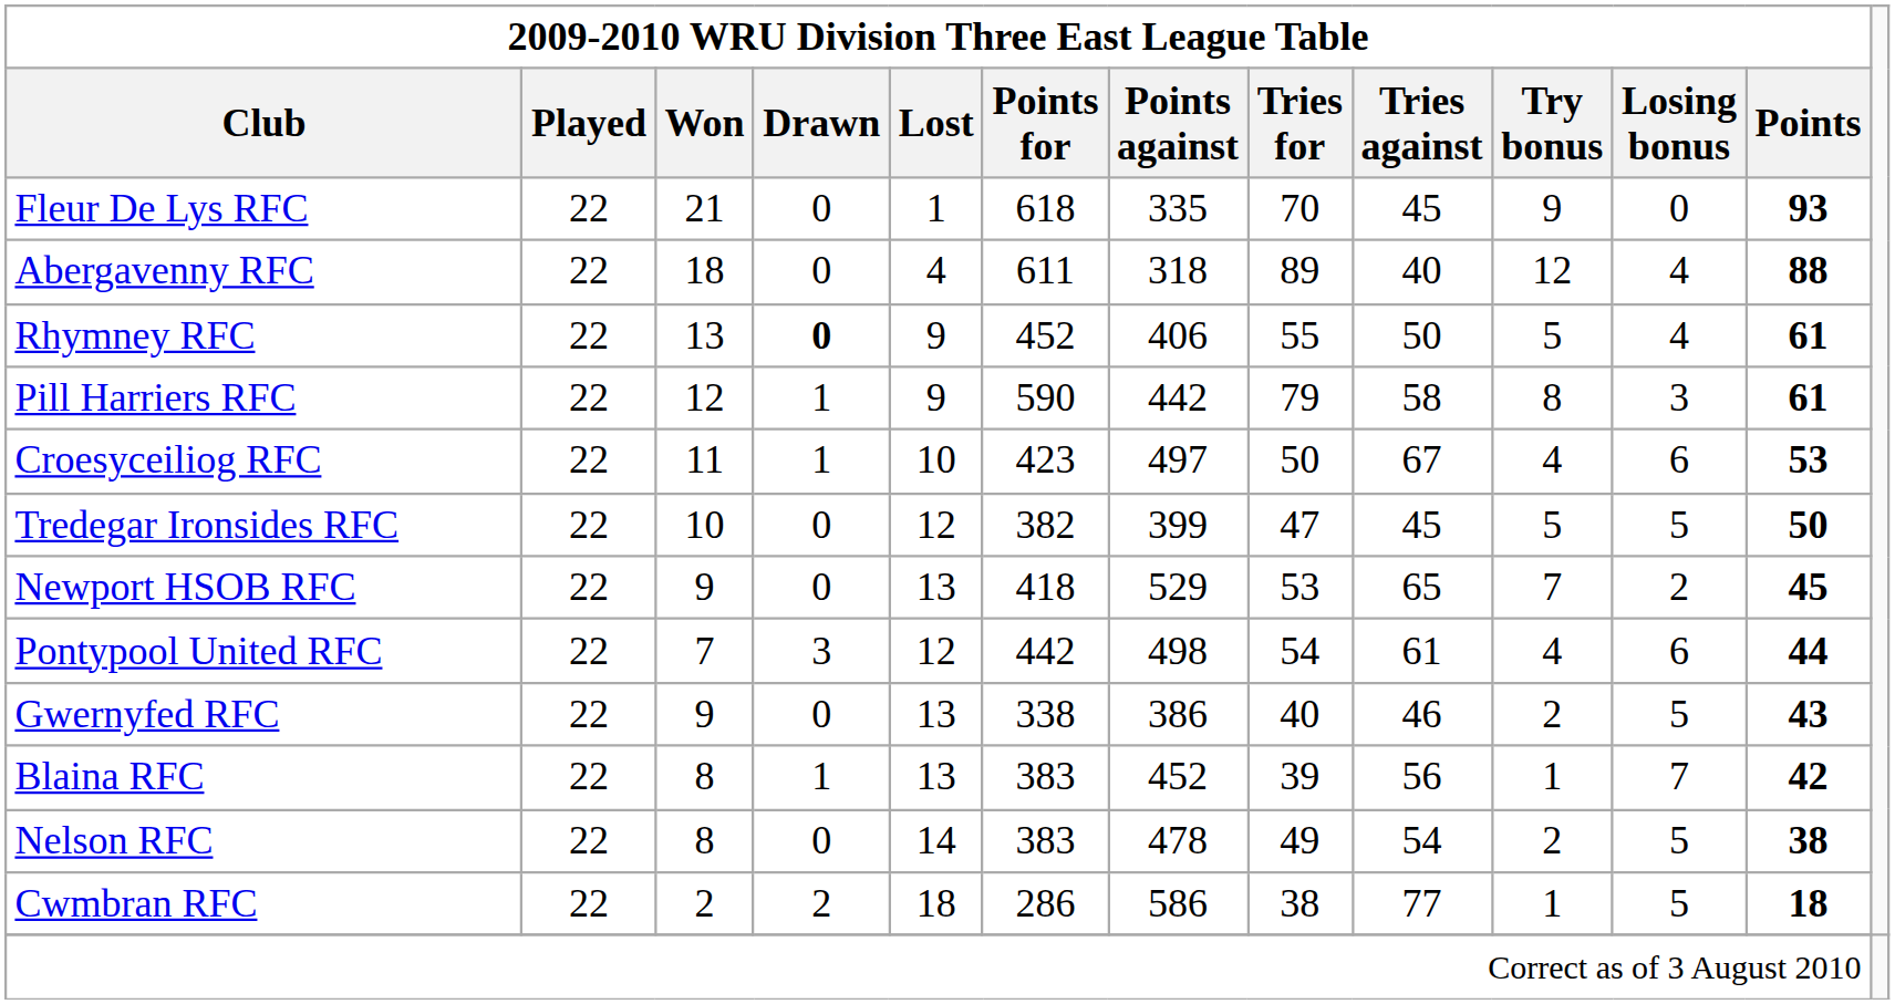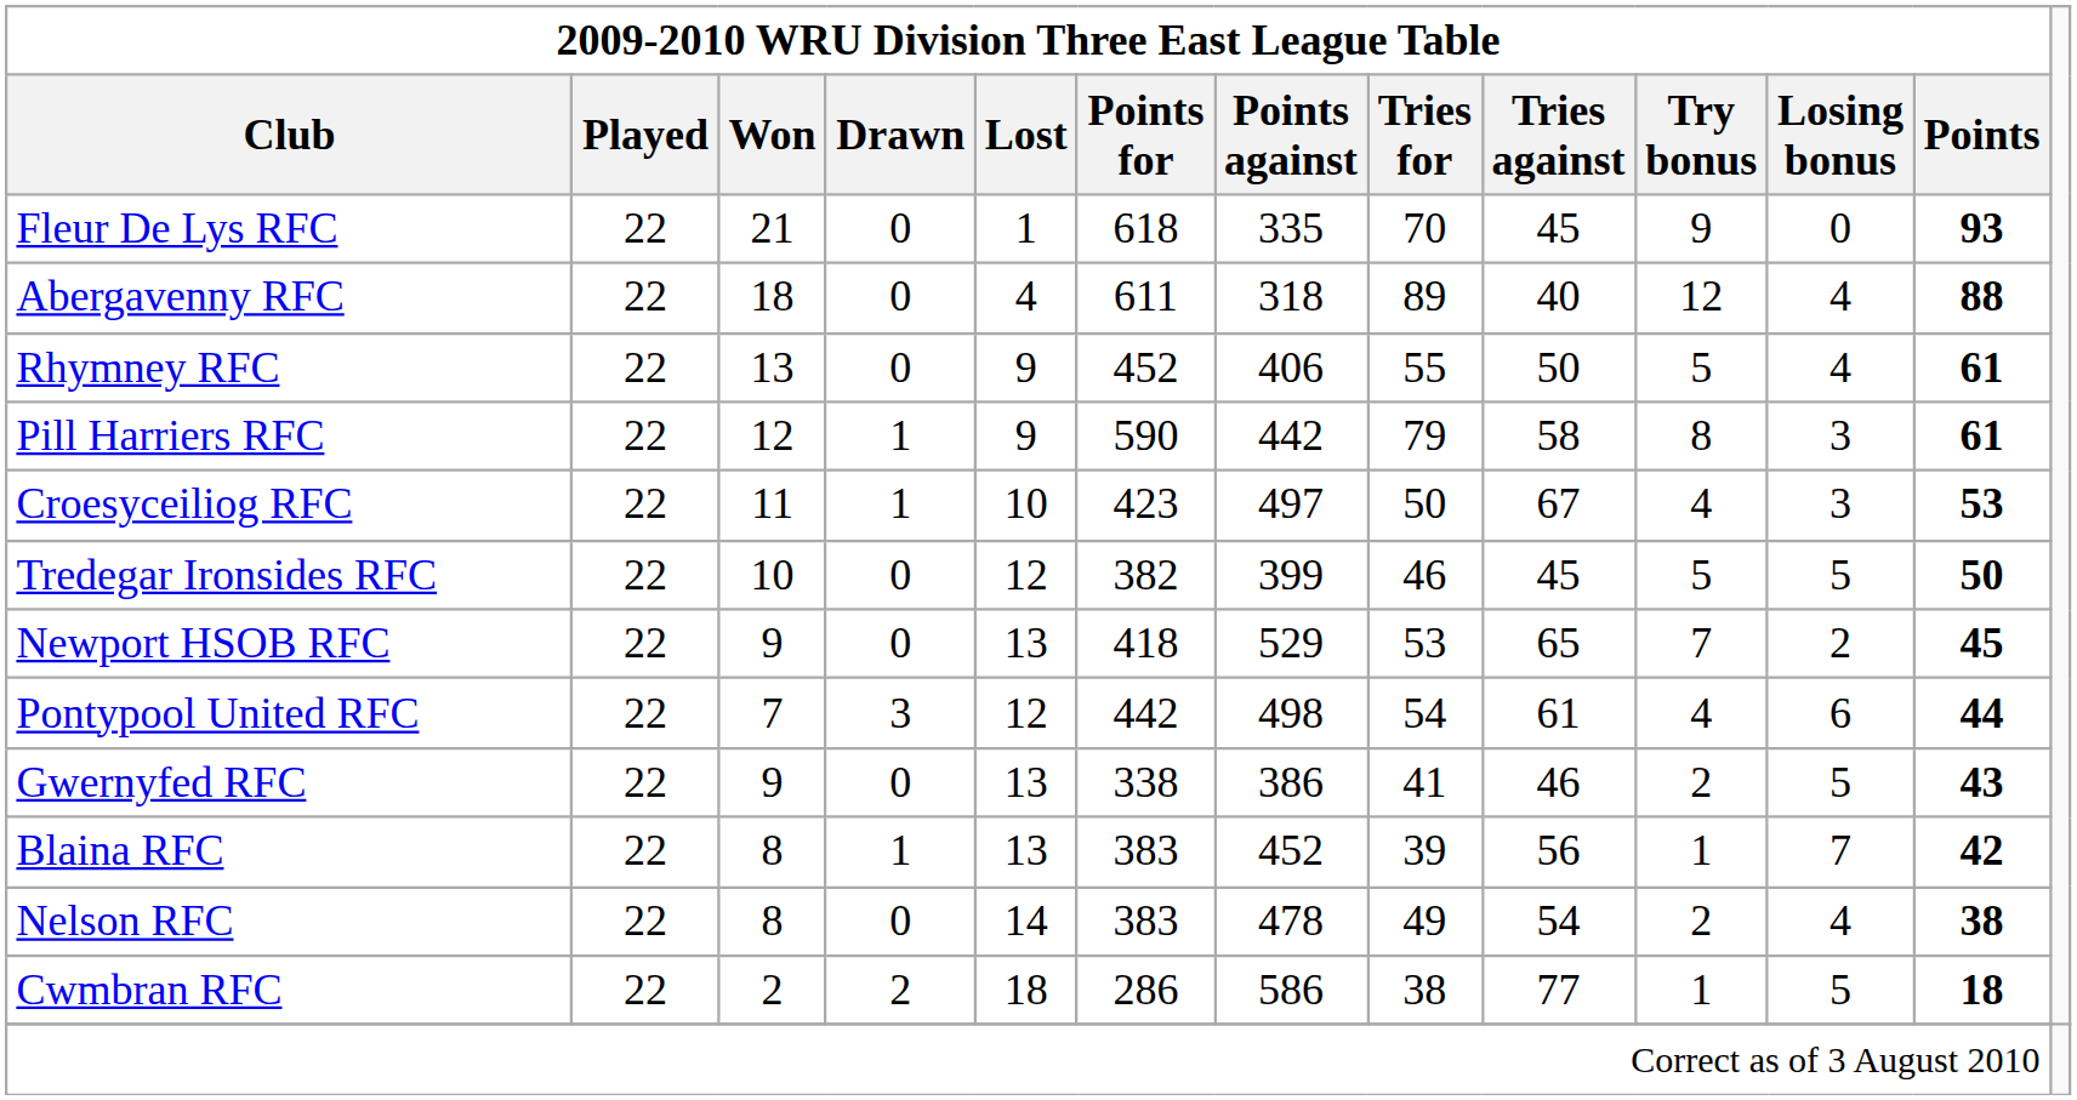 <table class="wikitable" style="float:left; margin-right:15px; text-align: center;">
 <tr>
 <td colspan="12" bgcolor="#FFFFFF" cellpadding="0" cellspacing="0"><strong>2009-2010 WRU Division Three East League Table</strong></td>
 </tr>
 <tr>
 <th bgcolor="#efefef" width="200">Club</th>
 <th bgcolor="#efefef" width="20">Played</th>
 <th bgcolor="#efefef" width="20">Won</th>
 <th bgcolor="#efefef" width="20">Drawn</th>
 <th bgcolor="#efefef" width="20">Lost</th>
 <th bgcolor="#efefef" width="20">Points for</th>
 <th bgcolor="#efefef" width="20">Points against</th>
 <th bgcolor="#efefef" width="20">Tries for</th>
 <th bgcolor="#efefef" width="20">Tries against</th>
 <th bgcolor="#efefef" width="20">Try bonus</th>
 <th bgcolor="#efefef" width="20">Losing bonus</th>
 <th bgcolor="#efefef" width="20">Points</th>
 </tr>
 <tr bgcolor=#ffffff align=center>
 <td align=left><a href='#'>Fleur De Lys RFC</a></td>
 <td>22</td>
 <td>21</td>
 <td>0</td>
 <td>1</td>
 <td>618</td>
 <td>335</td>
 <td>70</td>
 <td>45</td>
 <td>9</td>
 <td>0</td>
 <td><strong>93</strong></td>
 </tr>
 <tr bgcolor=#ffffff align=center>
 <td align=left><a href='#'>Abergavenny RFC</a></td>
 <td>22</td>
 <td>18</td>
 <td>0</td>
 <td>4</td>
 <td>611</td>
 <td>318</td>
 <td>89</td>
 <td>40</td>
 <td>12</td>
 <td>4</td>
 <td><strong>88</strong></td>
 </tr>
 <tr bgcolor=#ffffff align=center>
 <td align=left><a href='#'>Rhymney RFC</a></td>
 <td>22</td>
 <td>13</td>
-<td><strong>0</strong></td>
+<td>0</td>
 <td>9</td>
 <td>452</td>
 <td>406</td>
 <td>55</td>
 <td>50</td>
 <td>5</td>
 <td>4</td>
 <td><strong>61</strong></td>
 </tr>
 <tr bgcolor=#ffffff align=center>
 <td align=left><a href='#'>Pill Harriers RFC</a></td>
 <td>22</td>
 <td>12</td>
 <td>1</td>
 <td>9</td>
 <td>590</td>
 <td>442</td>
 <td>79</td>
 <td>58</td>
 <td>8</td>
 <td>3</td>
 <td><strong>61</strong></td>
 </tr>
 <tr bgcolor=#ffffff align=center>
 <td align=left><a href='#'>Croesyceiliog RFC</a></td>
 <td>22</td>
 <td>11</td>
 <td>1</td>
 <td>10</td>
 <td>423</td>
 <td>497</td>
 <td>50</td>
 <td>67</td>
 <td>4</td>
-<td>6</td>
+<td>3</td>
 <td><strong>53</strong></td>
 </tr>
 <tr bgcolor=#ffffff align=center>
 <td align=left><a href='#'>Tredegar Ironsides RFC</a></td>
 <td>22</td>
 <td>10</td>
 <td>0</td>
 <td>12</td>
 <td>382</td>
 <td>399</td>
-<td>47</td>
+<td>46</td>
 <td>45</td>
 <td>5</td>
 <td>5</td>
 <td><strong>50</strong></td>
 </tr>
 <tr bgcolor=#ffffff align=center>
 <td align=left><a href='#'>Newport HSOB RFC</a></td>
 <td>22</td>
 <td>9</td>
 <td>0</td>
 <td>13</td>
 <td>418</td>
 <td>529</td>
 <td>53</td>
 <td>65</td>
 <td>7</td>
 <td>2</td>
 <td><strong>45</strong></td>
 </tr>
 <tr bgcolor=#ffffff align=center>
 <td align=left><a href='#'>Pontypool United RFC</a></td>
 <td>22</td>
 <td>7</td>
 <td>3</td>
 <td>12</td>
 <td>442</td>
 <td>498</td>
 <td>54</td>
 <td>61</td>
 <td>4</td>
 <td>6</td>
 <td><strong>44</strong></td>
 </tr>
 <tr bgcolor=#ffffff align=center>
 <td align=left><a href='#'>Gwernyfed RFC</a></td>
 <td>22</td>
 <td>9</td>
 <td>0</td>
 <td>13</td>
 <td>338</td>
 <td>386</td>
-<td>40</td>
+<td>41</td>
 <td>46</td>
 <td>2</td>
 <td>5</td>
 <td><strong>43</strong></td>
 </tr>
 <tr bgcolor=#ffffff align=center>
 <td align=left><a href='#'>Blaina RFC</a></td>
 <td>22</td>
 <td>8</td>
 <td>1</td>
 <td>13</td>
 <td>383</td>
 <td>452</td>
 <td>39</td>
 <td>56</td>
 <td>1</td>
 <td>7</td>
 <td><strong>42</strong></td>
 </tr>
 <tr bgcolor=#ffffff align=center>
 <td align=left><a href='#'>Nelson RFC</a></td>
 <td>22</td>
 <td>8</td>
 <td>0</td>
 <td>14</td>
 <td>383</td>
 <td>478</td>
 <td>49</td>
 <td>54</td>
 <td>2</td>
-<td>5</td>
+<td>4</td>
 <td><strong>38</strong></td>
 </tr>
 <tr bgcolor=#ffffff align=center>
 <td align=left><a href='#'>Cwmbran RFC</a></td>
 <td>22</td>
 <td>2</td>
 <td>2</td>
 <td>18</td>
 <td>286</td>
 <td>586</td>
 <td>38</td>
 <td>77</td>
 <td>1</td>
 <td>5</td>
 <td><strong>18</strong></td>
 </tr>
 <tr bgcolor=#ffffff align=center>
 </tr>
 <tr>
 <td colspan="12" align="right" bgcolor="#FFFFFF" cellpadding="0" cellspacing="0"><small>Correct as of 3 August 2010</small></td>
 <td></td>
 </tr>
 </table>
